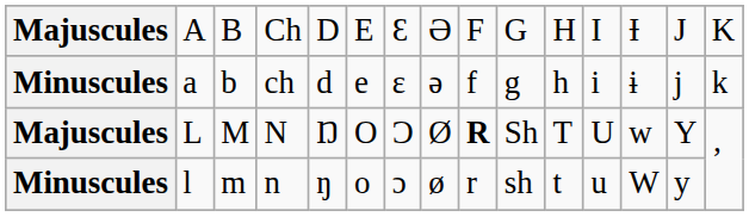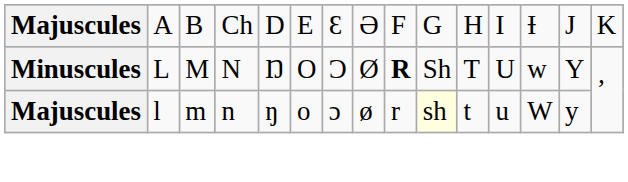 <table class="wikitable">
 <tr>
 <th>Majuscules</th>
 <td>A</td>
 <td>B</td>
 <td>Ch</td>
 <td>D</td>
 <td>E</td>
 <td>Ɛ</td>
 <td>Ə</td>
 <td>F</td>
 <td>G</td>
 <td>H</td>
 <td>I</td>
 <td>Ɨ</td>
 <td>J</td>
 <td>K</td>
 </tr>
 <tr>
 <th>Minuscules</th>
-<td>a</td>
-<td>b</td>
-<td>ch</td>
-<td>d</td>
-<td>e</td>
-<td>ɛ</td>
-<td>ə</td>
-<td>f</td>
-<td>g</td>
-<td>h</td>
-<td>i</td>
-<td>ɨ</td>
-<td>j</td>
-<td>k</td>
-</tr>
-<tr>
-<th>Majuscules</th>
 <td>L</td>
 <td>M</td>
 <td>N</td>
 <td>Ŋ</td>
 <td>O</td>
 <td>Ɔ</td>
 <td>Ø</td>
 <td><strong>R</strong></td>
 <td>Sh</td>
 <td>T</td>
 <td>U</td>
 <td>w</td>
 <td>Y</td>
 <td rowspan="2">ʼ</td>
 </tr>
 <tr>
-<th>Minuscules</th>
+<th>Majuscules</th>
 <td>l</td>
 <td>m</td>
 <td>n</td>
 <td>ŋ</td>
 <td>o</td>
 <td>ɔ</td>
 <td>ø</td>
 <td>r</td>
-<td>sh</td>
+<td style="background: lightyellow;">sh</td>
 <td>t</td>
 <td>u</td>
 <td>W</td>
 <td>y</td>
 </tr>
 </table>
